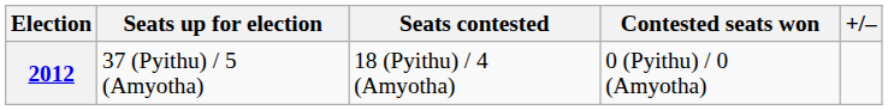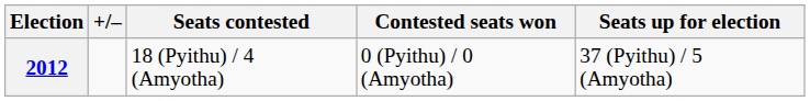 <table class="wikitable">
 <tr>
 <th>Election</th>
-<th>Seats up for election</th>
+<th>+/–</th>
 <th>Seats contested</th>
 <th>Contested seats won</th>
-<th>+/–</th>
+<th>Seats up for election</th>
 </tr>
 <tr>
 <th><a href='#'>2012</a></th>
-<td>37 (Pyithu) / 5 (Amyotha)</td>
+<td></td>
 <td>18 (Pyithu) / 4 (Amyotha)</td>
 <td>0 (Pyithu) / 0 (Amyotha)</td>
-<td></td>
+<td>37 (Pyithu) / 5 (Amyotha)</td>
 </tr>
 </table>
